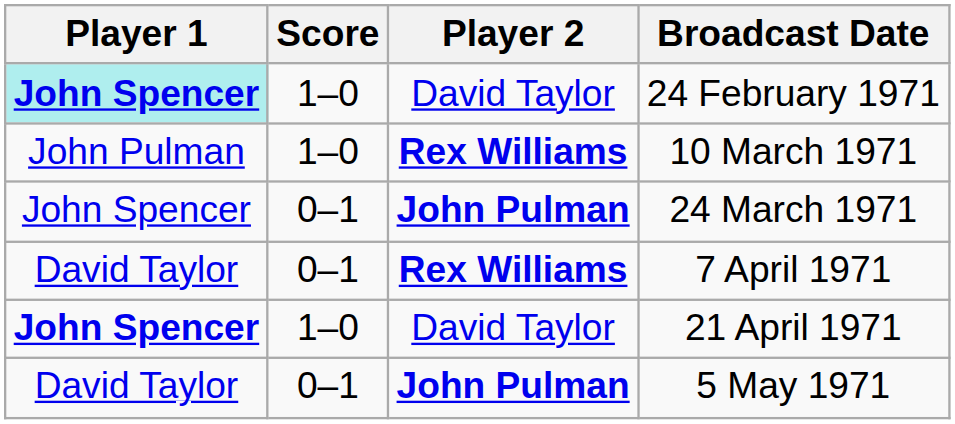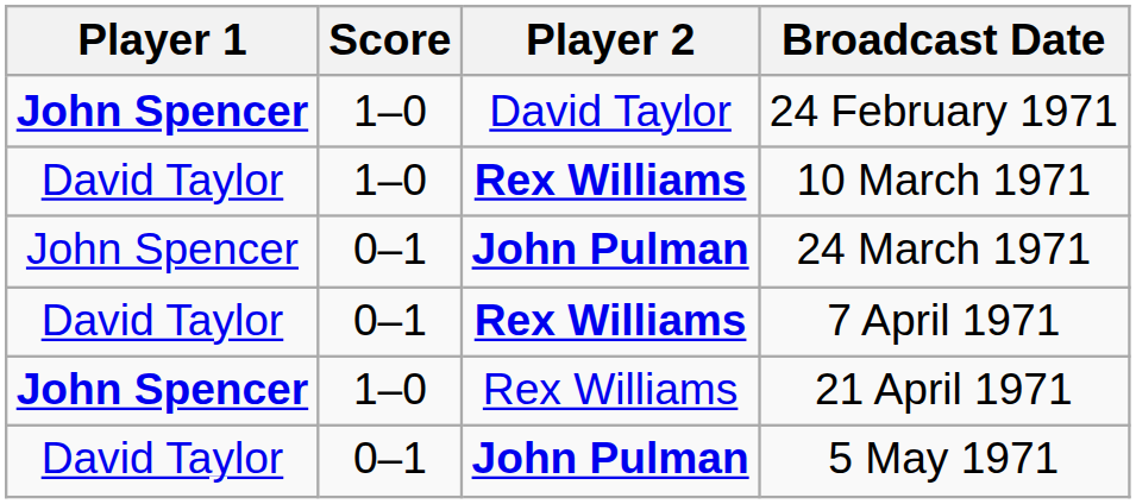 <table class="wikitable" style="text-align: center">
 <tr>
 <th>Player 1</th>
 <th>Score</th>
 <th>Player 2</th>
 <th>Broadcast Date</th>
 </tr>
 <tr>
-<td style="background: paleturquoise;"> <strong><a href='#'>John Spencer</a></strong></td>
+<td> <strong><a href='#'>John Spencer</a></strong></td>
 <td>1–0</td>
 <td> <a href='#'>David Taylor</a></td>
 <td>24 February 1971</td>
 </tr>
 <tr>
-<td> <a href='#'>John Pulman</a></td>
+<td> <a href='#'>David Taylor</a></td>
 <td>1–0</td>
 <td> <strong><a href='#'>Rex Williams</a></strong></td>
 <td>10 March 1971</td>
 </tr>
 <tr>
 <td> <a href='#'>John Spencer</a></td>
 <td>0–1</td>
 <td> <strong><a href='#'>John Pulman</a></strong></td>
 <td>24 March 1971</td>
 </tr>
 <tr>
 <td> <a href='#'>David Taylor</a></td>
 <td>0–1</td>
 <td> <strong><a href='#'>Rex Williams</a></strong></td>
 <td>7 April 1971</td>
 </tr>
 <tr>
 <td> <strong><a href='#'>John Spencer</a></strong></td>
 <td>1–0</td>
-<td> <a href='#'>David Taylor</a></td>
+<td> <a href='#'>Rex Williams</a></td>
 <td>21 April 1971</td>
 </tr>
 <tr>
 <td> <a href='#'>David Taylor</a></td>
 <td>0–1</td>
 <td> <strong><a href='#'>John Pulman</a></strong></td>
 <td>5 May 1971</td>
 </tr>
 </table>
